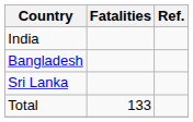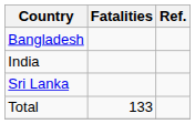 <table class="wikitable sortable" style="margin:0 0 0.5em 1em;float:right;">
 <tr>
 <th scope="col">Country</th>
 <th scope="col">Fatalities</th>
 <th scope="col" class="unsortable">Ref.</th>
 </tr>
 <tr>
-<td scope="row">India</td>
+<td scope="row"><a href='#'>Bangladesh</a></td>
 <td align="right"></td>
 <td></td>
 </tr>
 <tr>
-<td scope="row"><a href='#'>Bangladesh</a></td>
+<td scope="row">India</td>
 <td align="right"></td>
 <td></td>
 </tr>
 <tr>
 <td scope="row"><a href='#'>Sri Lanka</a></td>
 <td align="right"></td>
 <td></td>
 </tr>
 <tr class="sortbottom">
 <td scope="row">Total</td>
 <td align="right">133</td>
 <td></td>
 </tr>
 <tr>
 </tr>
 </table>
